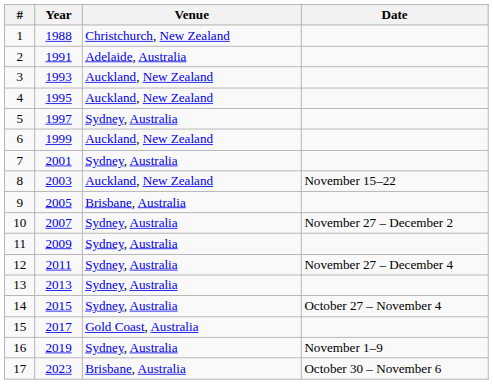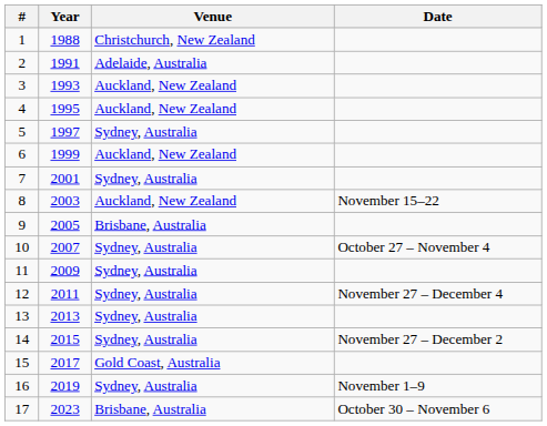 <table class="wikitable" style="text-align:center;">
 <tr style="background:#cccccc;">
 <th width=30>#</th>
 <th width=50>Year</th>
 <th width=260>Venue</th>
 <th width=220>Date</th>
 </tr>
 <tr>
 <td>1</td>
 <td><a href='#'>1988</a></td>
 <td align=left> <a href='#'>Christchurch</a>, <a href='#'>New Zealand</a></td>
 <td align=left></td>
 </tr>
 <tr>
 <td>2</td>
 <td><a href='#'>1991</a></td>
 <td align=left> <a href='#'>Adelaide</a>, <a href='#'>Australia</a></td>
 <td align=left></td>
 </tr>
 <tr>
 <td>3</td>
 <td><a href='#'>1993</a></td>
 <td align=left> <a href='#'>Auckland</a>, <a href='#'>New Zealand</a></td>
 <td align=left></td>
 </tr>
 <tr>
 <td>4</td>
 <td><a href='#'>1995</a></td>
 <td align=left> <a href='#'>Auckland</a>, <a href='#'>New Zealand</a></td>
 <td align=left></td>
 </tr>
 <tr>
 <td>5</td>
 <td><a href='#'>1997</a></td>
 <td align=left> <a href='#'>Sydney</a>, <a href='#'>Australia</a></td>
 <td align=left></td>
 </tr>
 <tr>
 <td>6</td>
 <td><a href='#'>1999</a></td>
 <td align=left> <a href='#'>Auckland</a>, <a href='#'>New Zealand</a></td>
 <td align=left></td>
 </tr>
 <tr>
 <td>7</td>
 <td><a href='#'>2001</a></td>
 <td align=left> <a href='#'>Sydney</a>, <a href='#'>Australia</a></td>
 <td align=left></td>
 </tr>
 <tr>
 <td>8</td>
 <td><a href='#'>2003</a></td>
 <td align=left> <a href='#'>Auckland</a>, <a href='#'>New Zealand</a></td>
 <td align=left>November 15–22</td>
 </tr>
 <tr>
 <td>9</td>
 <td><a href='#'>2005</a></td>
 <td align=left> <a href='#'>Brisbane</a>, <a href='#'>Australia</a></td>
 <td align=left></td>
 </tr>
 <tr>
 <td>10</td>
 <td><a href='#'>2007</a></td>
 <td align=left> <a href='#'>Sydney</a>, <a href='#'>Australia</a></td>
-<td align=left>November 27 – December 2</td>
+<td align=left>October 27 – November 4</td>
 </tr>
 <tr>
 <td>11</td>
 <td><a href='#'>2009</a></td>
 <td align=left> <a href='#'>Sydney</a>, <a href='#'>Australia</a></td>
 <td align=left></td>
 </tr>
 <tr>
 <td>12</td>
 <td><a href='#'>2011</a></td>
 <td align=left> <a href='#'>Sydney</a>, <a href='#'>Australia</a></td>
 <td align=left>November 27 – December 4</td>
 </tr>
 <tr>
 <td>13</td>
 <td><a href='#'>2013</a></td>
 <td align=left> <a href='#'>Sydney</a>, <a href='#'>Australia</a></td>
 <td align=left></td>
 </tr>
 <tr>
 <td>14</td>
 <td><a href='#'>2015</a></td>
 <td align=left> <a href='#'>Sydney</a>, <a href='#'>Australia</a></td>
-<td align=left>October 27 – November 4</td>
+<td align=left>November 27 – December 2</td>
 </tr>
 <tr>
 <td>15</td>
 <td><a href='#'>2017</a></td>
 <td align=left> <a href='#'>Gold Coast</a>, <a href='#'>Australia</a></td>
 <td align=left></td>
 </tr>
 <tr>
 <td>16</td>
 <td><a href='#'>2019</a></td>
 <td align=left> <a href='#'>Sydney</a>, <a href='#'>Australia</a></td>
 <td align=left>November 1–9</td>
 </tr>
 <tr>
 <td>17</td>
 <td><a href='#'>2023</a></td>
 <td align=left> <a href='#'>Brisbane</a>, <a href='#'>Australia</a></td>
 <td align=left>October 30 – November 6</td>
 </tr>
 </table>
